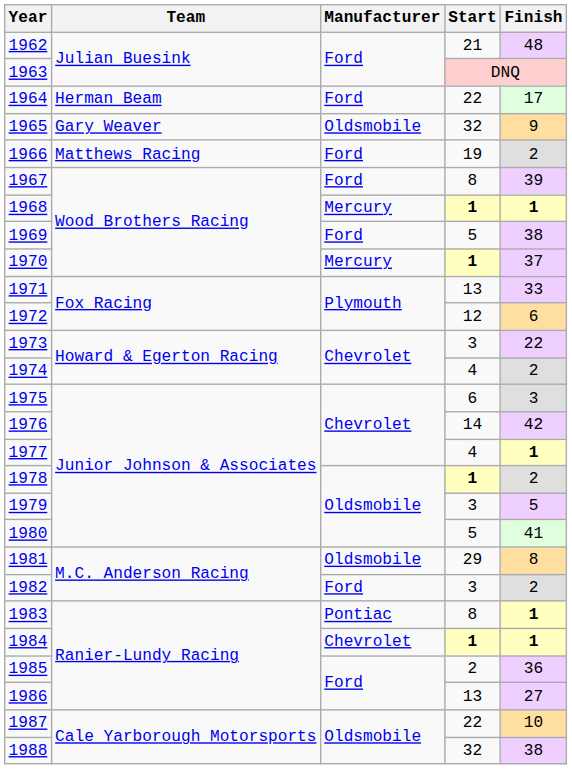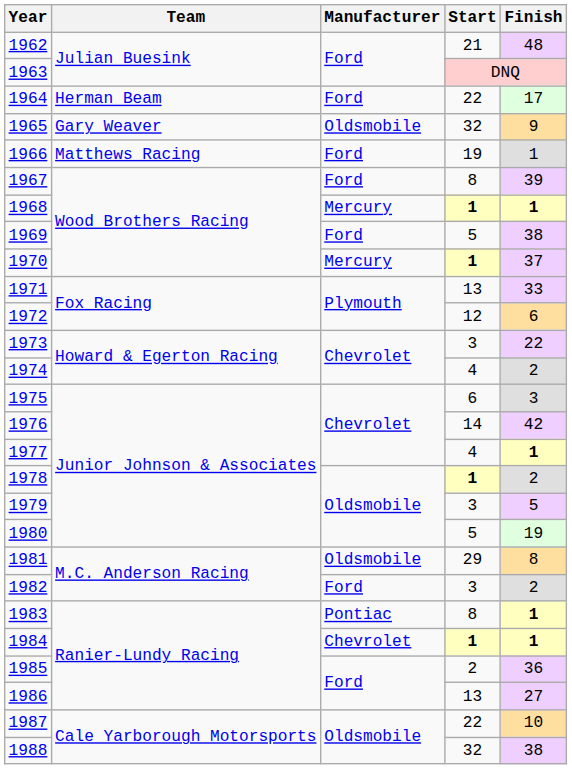 <table class="wikitable" style="font-size: 90%;">
 <tr>
 <th>Year</th>
 <th>Team</th>
 <th>Manufacturer</th>
 <th>Start</th>
 <th>Finish</th>
 </tr>
 <tr>
 <td><a href='#'>1962</a></td>
 <td rowspan=2><a href='#'>Julian Buesink</a></td>
 <td rowspan=2><a href='#'>Ford</a></td>
 <td align=center>21</td>
 <td align=center style="background:#EFCFFF;">48</td>
 </tr>
 <tr>
 <td><a href='#'>1963</a></td>
 <td colspan=2 align=center style="background:#FFCFCF;">DNQ</td>
 </tr>
 <tr>
 <td><a href='#'>1964</a></td>
 <td><a href='#'>Herman Beam</a></td>
 <td><a href='#'>Ford</a></td>
 <td align=center>22</td>
 <td align=center style="background:#DFFFDF;">17</td>
 </tr>
 <tr>
 <td><a href='#'>1965</a></td>
 <td><a href='#'>Gary Weaver</a></td>
 <td><a href='#'>Oldsmobile</a></td>
 <td align=center>32</td>
 <td align=center style="background:#FFDF9F;">9</td>
 </tr>
 <tr>
 <td><a href='#'>1966</a></td>
 <td><a href='#'>Matthews Racing</a></td>
 <td><a href='#'>Ford</a></td>
 <td align=center>19</td>
-<td align=center style="background:#DFDFDF;">2</td>
+<td align=center style="background:#DFDFDF;">1</td>
 </tr>
 <tr>
 <td><a href='#'>1967</a></td>
 <td rowspan=4><a href='#'>Wood Brothers Racing</a></td>
 <td><a href='#'>Ford</a></td>
 <td align=center>8</td>
 <td align=center style="background:#EFCFFF;">39</td>
 </tr>
 <tr>
 <td><a href='#'>1968</a></td>
 <td><a href='#'>Mercury</a></td>
 <td align=center style="background:#FFFFBF;"><strong>1</strong></td>
 <td align=center style="background:#FFFFBF;"><strong>1</strong></td>
 </tr>
 <tr>
 <td><a href='#'>1969</a></td>
 <td><a href='#'>Ford</a></td>
 <td align=center>5</td>
 <td align=center style="background:#EFCFFF;">38</td>
 </tr>
 <tr>
 <td><a href='#'>1970</a></td>
 <td><a href='#'>Mercury</a></td>
 <td align=center style="background:#FFFFBF;"><strong>1</strong></td>
 <td align=center style="background:#EFCFFF;">37</td>
 </tr>
 <tr>
 <td><a href='#'>1971</a></td>
 <td rowspan=2><a href='#'>Fox Racing</a></td>
 <td rowspan=2><a href='#'>Plymouth</a></td>
 <td align=center>13</td>
 <td align=center style="background:#EFCFFF;">33</td>
 </tr>
 <tr>
 <td><a href='#'>1972</a></td>
 <td align=center>12</td>
 <td align=center style="background:#FFDF9F;">6</td>
 </tr>
 <tr>
 <td><a href='#'>1973</a></td>
 <td rowspan=2><a href='#'>Howard & Egerton Racing</a></td>
 <td rowspan=2><a href='#'>Chevrolet</a></td>
 <td align=center>3</td>
 <td align=center style="background:#EFCFFF;">22</td>
 </tr>
 <tr>
 <td><a href='#'>1974</a></td>
 <td align=center>4</td>
 <td align=center style="background:#DFDFDF;">2</td>
 </tr>
 <tr>
 <td><a href='#'>1975</a></td>
 <td rowspan=6><a href='#'>Junior Johnson & Associates</a></td>
 <td rowspan=3><a href='#'>Chevrolet</a></td>
 <td align=center>6</td>
 <td align=center style="background:#DFDFDF;">3</td>
 </tr>
 <tr>
 <td><a href='#'>1976</a></td>
 <td align=center>14</td>
 <td align=center style="background:#EFCFFF;">42</td>
 </tr>
 <tr>
 <td><a href='#'>1977</a></td>
 <td align=center>4</td>
 <td align=center style="background:#FFFFBF;"><strong>1</strong></td>
 </tr>
 <tr>
 <td><a href='#'>1978</a></td>
 <td rowspan=3><a href='#'>Oldsmobile</a></td>
 <td align=center style="background:#FFFFBF;"><strong>1</strong></td>
 <td align=center style="background:#DFDFDF;">2</td>
 </tr>
 <tr>
 <td><a href='#'>1979</a></td>
 <td align=center>3</td>
 <td align=center style="background:#EFCFFF;">5</td>
 </tr>
 <tr>
 <td><a href='#'>1980</a></td>
 <td align=center>5</td>
-<td align=center style="background:#DFFFDF;">41</td>
+<td align=center style="background:#DFFFDF;">19</td>
 </tr>
 <tr>
 <td><a href='#'>1981</a></td>
 <td rowspan=2><a href='#'>M.C. Anderson Racing</a></td>
 <td><a href='#'>Oldsmobile</a></td>
 <td align=center>29</td>
 <td align=center style="background:#FFDF9F;">8</td>
 </tr>
 <tr>
 <td><a href='#'>1982</a></td>
 <td><a href='#'>Ford</a></td>
 <td align=center>3</td>
 <td align=center style="background:#DFDFDF;">2</td>
 </tr>
 <tr>
 <td><a href='#'>1983</a></td>
 <td rowspan=4><a href='#'>Ranier-Lundy Racing</a></td>
 <td><a href='#'>Pontiac</a></td>
 <td align=center>8</td>
 <td align=center style="background:#FFFFBF;"><strong>1</strong></td>
 </tr>
 <tr>
 <td><a href='#'>1984</a></td>
 <td><a href='#'>Chevrolet</a></td>
 <td align=center style="background:#FFFFBF;"><strong>1</strong></td>
 <td align=center style="background:#FFFFBF;"><strong>1</strong></td>
 </tr>
 <tr>
 <td><a href='#'>1985</a></td>
 <td rowspan=2><a href='#'>Ford</a></td>
 <td align=center>2</td>
 <td align=center style="background:#EFCFFF;">36</td>
 </tr>
 <tr>
 <td><a href='#'>1986</a></td>
 <td align=center>13</td>
 <td align=center style="background:#EFCFFF;">27</td>
 </tr>
 <tr>
 <td><a href='#'>1987</a></td>
 <td rowspan=2 nowrap><a href='#'>Cale Yarborough Motorsports</a></td>
 <td rowspan=2><a href='#'>Oldsmobile</a></td>
 <td align=center>22</td>
 <td align=center style="background:#FFDF9F;">10</td>
 </tr>
 <tr>
 <td><a href='#'>1988</a></td>
 <td align=center>32</td>
 <td align=center style="background:#EFCFFF;">38</td>
 </tr>
 </table>
